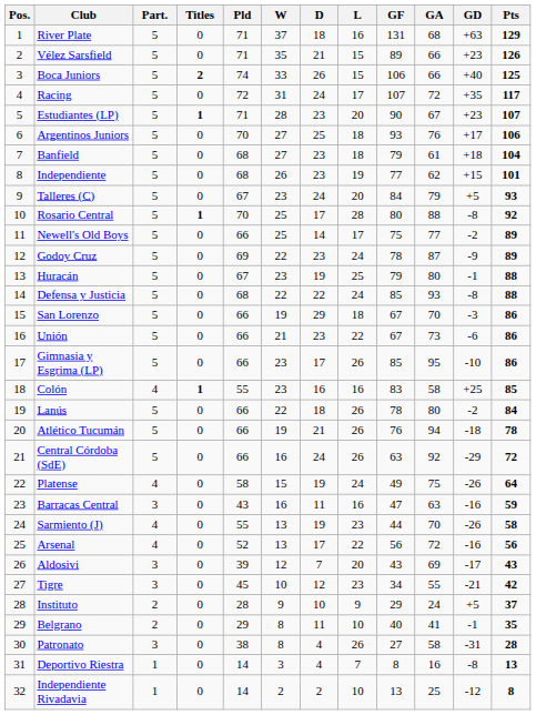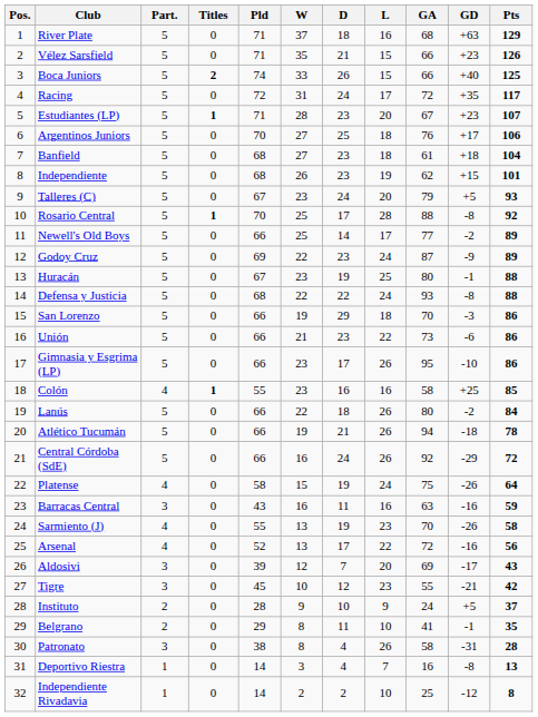 <table class="wikitable sortable" style="font-size:90%" width="100%" border="1">
 <tr align=center>
 <th width=1%><span>Pos.</span></th>
 <th width=10%>Club</th>
 <th width=5%><span>Part.</span></th>
 <th width=5%><span>Titles</span></th>
 <th width=5%><span>Pld</span></th>
 <th width=5%><span>W</span></th>
 <th width=5%><span>D</span></th>
 <th width=5%><span>L</span></th>
-<th width=5%><span>GF</span></th>
 <th width=5%><span>GA</span></th>
 <th width=5%><span>GD</span></th>
 <th width=5%><span>Pts</span></th>
 </tr>
 <tr>
 <td align="center">1</td>
 <td align="left"><a href='#'>River Plate</a></td>
 <td align="center">5</td>
 <td align="center">0</td>
 <td align="center">71</td>
 <td align="center">37</td>
 <td align="center">18</td>
 <td align="center">16</td>
-<td align="center">131</td>
 <td align="center">68</td>
 <td align="center">+63</td>
 <td align="center"><strong>129</strong></td>
 </tr>
 <tr>
 <td align="center">2</td>
 <td align="left"><a href='#'>Vélez Sarsfield</a></td>
 <td align="center">5</td>
 <td align="center">0</td>
 <td align="center">71</td>
 <td align="center">35</td>
 <td align="center">21</td>
 <td align="center">15</td>
-<td align="center">89</td>
 <td align="center">66</td>
 <td align="center">+23</td>
 <td align="center"><strong>126</strong></td>
 </tr>
 <tr>
 <td align="center">3</td>
 <td align="left"><a href='#'>Boca Juniors</a></td>
 <td align="center">5</td>
 <td align="center"><strong>2</strong></td>
 <td align="center">74</td>
 <td align="center">33</td>
 <td align="center">26</td>
 <td align="center">15</td>
-<td align="center">106</td>
 <td align="center">66</td>
 <td align="center">+40</td>
 <td align="center"><strong>125</strong></td>
 </tr>
 <tr>
 <td align="center">4</td>
 <td align="left"><a href='#'>Racing</a></td>
 <td align="center">5</td>
 <td align="center">0</td>
 <td align="center">72</td>
 <td align="center">31</td>
 <td align="center">24</td>
 <td align="center">17</td>
-<td align="center">107</td>
 <td align="center">72</td>
 <td align="center">+35</td>
 <td align="center"><strong>117</strong></td>
 </tr>
 <tr>
 <td align="center">5</td>
 <td align="left"><a href='#'>Estudiantes (LP)</a></td>
 <td align="center">5</td>
 <td align="center"><strong>1</strong></td>
 <td align="center">71</td>
 <td align="center">28</td>
 <td align="center">23</td>
 <td align="center">20</td>
-<td align="center">90</td>
 <td align="center">67</td>
 <td align="center">+23</td>
 <td align="center"><strong>107</strong></td>
 </tr>
 <tr>
 <td align="center">6</td>
 <td align="left"><a href='#'>Argentinos Juniors</a></td>
 <td align="center">5</td>
 <td align="center">0</td>
 <td align="center">70</td>
 <td align="center">27</td>
 <td align="center">25</td>
 <td align="center">18</td>
-<td align="center">93</td>
 <td align="center">76</td>
 <td align="center">+17</td>
 <td align="center"><strong>106</strong></td>
 </tr>
 <tr>
 <td align="center">7</td>
 <td align="left"><a href='#'>Banfield</a></td>
 <td align="center">5</td>
 <td align="center">0</td>
 <td align="center">68</td>
 <td align="center">27</td>
 <td align="center">23</td>
 <td align="center">18</td>
-<td align="center">79</td>
 <td align="center">61</td>
 <td align="center">+18</td>
 <td align="center"><strong>104</strong></td>
 </tr>
 <tr>
 <td align="center">8</td>
 <td align="left"><a href='#'>Independiente</a></td>
 <td align="center">5</td>
 <td align="center">0</td>
 <td align="center">68</td>
 <td align="center">26</td>
 <td align="center">23</td>
 <td align="center">19</td>
-<td align="center">77</td>
 <td align="center">62</td>
 <td align="center">+15</td>
 <td align="center"><strong>101</strong></td>
 </tr>
 <tr>
 <td align="center">9</td>
 <td align="left"><a href='#'>Talleres (C)</a></td>
 <td align="center">5</td>
 <td align="center">0</td>
 <td align="center">67</td>
 <td align="center">23</td>
 <td align="center">24</td>
 <td align="center">20</td>
-<td align="center">84</td>
 <td align="center">79</td>
 <td align="center">+5</td>
 <td align="center"><strong>93</strong></td>
 </tr>
 <tr>
 <td align="center">10</td>
 <td align="left"><a href='#'>Rosario Central</a></td>
 <td align="center">5</td>
 <td align="center"><strong>1</strong></td>
 <td align="center">70</td>
 <td align="center">25</td>
 <td align="center">17</td>
 <td align="center">28</td>
-<td align="center">80</td>
 <td align="center">88</td>
 <td align="center">-8</td>
 <td align="center"><strong>92</strong></td>
 </tr>
 <tr>
 <td align="center">11</td>
 <td align="left"><a href='#'>Newell's Old Boys</a></td>
 <td align="center">5</td>
 <td align="center">0</td>
 <td align="center">66</td>
 <td align="center">25</td>
 <td align="center">14</td>
 <td align="center">17</td>
-<td align="center">75</td>
 <td align="center">77</td>
 <td align="center">-2</td>
 <td align="center"><strong>89</strong></td>
 </tr>
 <tr>
 <td align="center">12</td>
 <td align="left"><a href='#'>Godoy Cruz</a></td>
 <td align="center">5</td>
 <td align="center">0</td>
 <td align="center">69</td>
 <td align="center">22</td>
 <td align="center">23</td>
 <td align="center">24</td>
-<td align="center">78</td>
 <td align="center">87</td>
 <td align="center">-9</td>
 <td align="center"><strong>89</strong></td>
 </tr>
 <tr>
 <td align="center">13</td>
 <td align="left"><a href='#'>Huracán</a></td>
 <td align="center">5</td>
 <td align="center">0</td>
 <td align="center">67</td>
 <td align="center">23</td>
 <td align="center">19</td>
 <td align="center">25</td>
-<td align="center">79</td>
 <td align="center">80</td>
 <td align="center">-1</td>
 <td align="center"><strong>88</strong></td>
 </tr>
 <tr>
 <td align="center">14</td>
 <td align="left"><a href='#'>Defensa y Justicia</a></td>
 <td align="center">5</td>
 <td align="center">0</td>
 <td align="center">68</td>
 <td align="center">22</td>
 <td align="center">22</td>
 <td align="center">24</td>
-<td align="center">85</td>
 <td align="center">93</td>
 <td align="center">-8</td>
 <td align="center"><strong>88</strong></td>
 </tr>
 <tr>
 <td align="center">15</td>
 <td align="left"><a href='#'>San Lorenzo</a></td>
 <td align="center">5</td>
 <td align="center">0</td>
 <td align="center">66</td>
 <td align="center">19</td>
 <td align="center">29</td>
 <td align="center">18</td>
-<td align="center">67</td>
 <td align="center">70</td>
 <td align="center">-3</td>
 <td align="center"><strong>86</strong></td>
 </tr>
 <tr>
 <td align="center">16</td>
 <td align="left"><a href='#'>Unión</a></td>
 <td align="center">5</td>
 <td align="center">0</td>
 <td align="center">66</td>
 <td align="center">21</td>
 <td align="center">23</td>
 <td align="center">22</td>
-<td align="center">67</td>
 <td align="center">73</td>
 <td align="center">-6</td>
 <td align="center"><strong>86</strong></td>
 </tr>
 <tr>
 <td align="center">17</td>
 <td align="left"><a href='#'>Gimnasia y Esgrima (LP)</a></td>
 <td align="center">5</td>
 <td align="center">0</td>
 <td align="center">66</td>
 <td align="center">23</td>
 <td align="center">17</td>
 <td align="center">26</td>
-<td align="center">85</td>
 <td align="center">95</td>
 <td align="center">-10</td>
 <td align="center"><strong>86</strong></td>
 </tr>
 <tr>
 <td align="center">18</td>
 <td align="left"><a href='#'>Colón</a></td>
 <td align="center">4</td>
 <td align="center"><strong>1</strong></td>
 <td align="center">55</td>
 <td align="center">23</td>
 <td align="center">16</td>
 <td align="center">16</td>
-<td align="center">83</td>
 <td align="center">58</td>
 <td align="center">+25</td>
 <td align="center"><strong>85</strong></td>
 </tr>
 <tr>
 <td align="center">19</td>
 <td align="left"><a href='#'>Lanús</a></td>
 <td align="center">5</td>
 <td align="center">0</td>
 <td align="center">66</td>
 <td align="center">22</td>
 <td align="center">18</td>
 <td align="center">26</td>
-<td align="center">78</td>
 <td align="center">80</td>
 <td align="center">-2</td>
 <td align="center"><strong>84</strong></td>
 </tr>
 <tr>
 <td align="center">20</td>
 <td align="left"><a href='#'>Atlético Tucumán</a></td>
 <td align="center">5</td>
 <td align="center">0</td>
 <td align="center">66</td>
 <td align="center">19</td>
 <td align="center">21</td>
 <td align="center">26</td>
-<td align="center">76</td>
 <td align="center">94</td>
 <td align="center">-18</td>
 <td align="center"><strong>78</strong></td>
 </tr>
 <tr>
 <td align="center">21</td>
 <td align="left"><a href='#'>Central Córdoba (SdE)</a></td>
 <td align="center">5</td>
 <td align="center">0</td>
 <td align="center">66</td>
 <td align="center">16</td>
 <td align="center">24</td>
 <td align="center">26</td>
-<td align="center">63</td>
 <td align="center">92</td>
 <td align="center">-29</td>
 <td align="center"><strong>72</strong></td>
 </tr>
 <tr>
 <td align="center">22</td>
 <td align="left"><a href='#'>Platense</a></td>
 <td align="center">4</td>
 <td align="center">0</td>
 <td align="center">58</td>
 <td align="center">15</td>
 <td align="center">19</td>
 <td align="center">24</td>
-<td align="center">49</td>
 <td align="center">75</td>
 <td align="center">-26</td>
 <td align="center"><strong>64</strong></td>
 </tr>
 <tr>
 <td align="center">23</td>
 <td align="left"><a href='#'>Barracas Central</a></td>
 <td align="center">3</td>
 <td align="center">0</td>
 <td align="center">43</td>
 <td align="center">16</td>
 <td align="center">11</td>
 <td align="center">16</td>
-<td align="center">47</td>
 <td align="center">63</td>
 <td align="center">-16</td>
 <td align="center"><strong>59</strong></td>
 </tr>
 <tr>
 <td align="center">24</td>
 <td align="left"><a href='#'>Sarmiento (J)</a></td>
 <td align="center">4</td>
 <td align="center">0</td>
 <td align="center">55</td>
 <td align="center">13</td>
 <td align="center">19</td>
 <td align="center">23</td>
-<td align="center">44</td>
 <td align="center">70</td>
 <td align="center">-26</td>
 <td align="center"><strong>58</strong></td>
 </tr>
 <tr>
 <td align="center">25</td>
 <td align="left"><a href='#'>Arsenal</a></td>
 <td align="center">4</td>
 <td align="center">0</td>
 <td align="center">52</td>
 <td align="center">13</td>
 <td align="center">17</td>
 <td align="center">22</td>
-<td align="center">56</td>
 <td align="center">72</td>
 <td align="center">-16</td>
 <td align="center"><strong>56</strong></td>
 </tr>
 <tr>
 <td align="center">26</td>
 <td align="left"><a href='#'>Aldosivi</a></td>
 <td align="center">3</td>
 <td align="center">0</td>
 <td align="center">39</td>
 <td align="center">12</td>
 <td align="center">7</td>
 <td align="center">20</td>
-<td align="center">43</td>
 <td align="center">69</td>
 <td align="center">-17</td>
 <td align="center"><strong>43</strong></td>
 </tr>
 <tr>
 <td align="center">27</td>
 <td align="left"><a href='#'>Tigre</a></td>
 <td align="center">3</td>
 <td align="center">0</td>
 <td align="center">45</td>
 <td align="center">10</td>
 <td align="center">12</td>
 <td align="center">23</td>
-<td align="center">34</td>
 <td align="center">55</td>
 <td align="center">-21</td>
 <td align="center"><strong>42</strong></td>
 </tr>
 <tr>
 <td align="center">28</td>
 <td align="left"><a href='#'>Instituto</a></td>
 <td align="center">2</td>
 <td align="center">0</td>
 <td align="center">28</td>
 <td align="center">9</td>
 <td align="center">10</td>
 <td align="center">9</td>
-<td align="center">29</td>
 <td align="center">24</td>
 <td align="center">+5</td>
 <td align="center"><strong>37</strong></td>
 </tr>
 <tr>
 <td align="center">29</td>
 <td align="left"><a href='#'>Belgrano</a></td>
 <td align="center">2</td>
 <td align="center">0</td>
 <td align="center">29</td>
 <td align="center">8</td>
 <td align="center">11</td>
 <td align="center">10</td>
-<td align="center">40</td>
 <td align="center">41</td>
 <td align="center">-1</td>
 <td align="center"><strong>35</strong></td>
 </tr>
 <tr>
 <td align="center">30</td>
 <td align="left"><a href='#'>Patronato</a></td>
 <td align="center">3</td>
 <td align="center">0</td>
 <td align="center">38</td>
 <td align="center">8</td>
 <td align="center">4</td>
 <td align="center">26</td>
-<td align="center">27</td>
 <td align="center">58</td>
 <td align="center">-31</td>
 <td align="center"><strong>28</strong></td>
 </tr>
 <tr>
 <td align="center">31</td>
 <td align="left"><a href='#'>Deportivo Riestra</a></td>
 <td align="center">1</td>
 <td align="center">0</td>
 <td align="center">14</td>
 <td align="center">3</td>
 <td align="center">4</td>
 <td align="center">7</td>
-<td align="center">8</td>
 <td align="center">16</td>
 <td align="center">-8</td>
 <td align="center"><strong>13</strong></td>
 </tr>
 <tr>
 <td align="center">32</td>
 <td align="left"><a href='#'>Independiente Rivadavia</a></td>
 <td align="center">1</td>
 <td align="center">0</td>
 <td align="center">14</td>
 <td align="center">2</td>
 <td align="center">2</td>
 <td align="center">10</td>
-<td align="center">13</td>
 <td align="center">25</td>
 <td align="center">-12</td>
 <td align="center"><strong>8</strong></td>
 </tr>
 </table>
